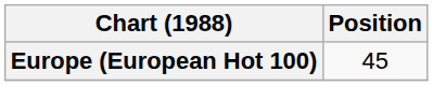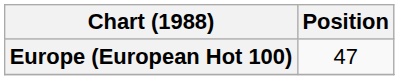 <table class="wikitable sortable plainrowheaders">
 <tr>
 <th>Chart (1988)</th>
 <th align="center">Position</th>
 </tr>
 <tr>
 <th scope="row">Europe (European Hot 100)</th>
-<td align="center">45</td>
+<td align="center">47</td>
 </tr>
 <tr>
 </tr>
 </table>
